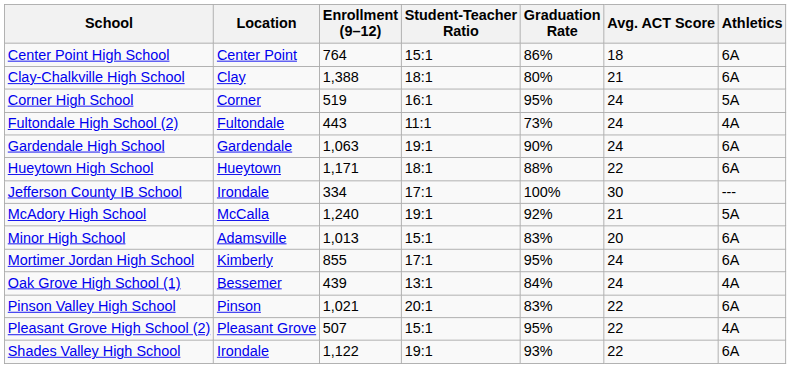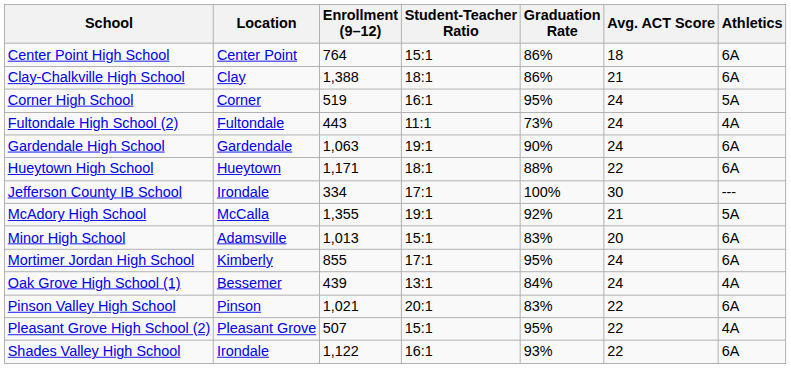 <table class="wikitable">
 <tr>
 <th>School</th>
 <th>Location</th>
 <th>Enrollment<br>(9–12)</th>
 <th>Student-Teacher<br>Ratio</th>
 <th>Graduation<br>Rate</th>
 <th>Avg. ACT Score</th>
 <th>Athletics</th>
 </tr>
 <tr>
 <td><a href='#'>Center Point High School</a></td>
 <td><a href='#'>Center Point</a></td>
 <td>764</td>
 <td>15:1</td>
 <td>86%</td>
 <td>18</td>
 <td>6A</td>
 </tr>
 <tr>
 <td><a href='#'>Clay-Chalkville High School</a></td>
 <td><a href='#'>Clay</a></td>
 <td>1,388</td>
 <td>18:1</td>
-<td>80%</td>
+<td>86%</td>
 <td>21</td>
 <td>6A</td>
 </tr>
 <tr>
 <td><a href='#'>Corner High School</a></td>
 <td><a href='#'>Corner</a></td>
 <td>519</td>
 <td>16:1</td>
 <td>95%</td>
 <td>24</td>
 <td>5A</td>
 </tr>
 <tr>
 <td><a href='#'>Fultondale High School (2)</a></td>
 <td><a href='#'>Fultondale</a></td>
 <td>443</td>
 <td>11:1</td>
 <td>73%</td>
 <td>24</td>
 <td>4A</td>
 </tr>
 <tr>
 <td><a href='#'>Gardendale High School</a></td>
 <td><a href='#'>Gardendale</a></td>
 <td>1,063</td>
 <td>19:1</td>
 <td>90%</td>
 <td>24</td>
 <td>6A</td>
 </tr>
 <tr>
 <td><a href='#'>Hueytown High School</a></td>
 <td><a href='#'>Hueytown</a></td>
 <td>1,171</td>
 <td>18:1</td>
 <td>88%</td>
 <td>22</td>
 <td>6A</td>
 </tr>
 <tr>
 <td><a href='#'>Jefferson County IB School</a></td>
 <td><a href='#'>Irondale</a></td>
 <td>334</td>
 <td>17:1</td>
 <td>100%</td>
 <td>30</td>
 <td>---</td>
 </tr>
 <tr>
 <td><a href='#'>McAdory High School</a></td>
 <td><a href='#'>McCalla</a></td>
-<td>1,240</td>
+<td>1,355</td>
 <td>19:1</td>
 <td>92%</td>
 <td>21</td>
 <td>5A</td>
 </tr>
 <tr>
 <td><a href='#'>Minor High School</a></td>
 <td><a href='#'>Adamsville</a></td>
 <td>1,013</td>
 <td>15:1</td>
 <td>83%</td>
 <td>20</td>
 <td>6A</td>
 </tr>
 <tr>
 <td><a href='#'>Mortimer Jordan High School</a></td>
 <td><a href='#'>Kimberly</a></td>
 <td>855</td>
 <td>17:1</td>
 <td>95%</td>
 <td>24</td>
 <td>6A</td>
 </tr>
 <tr>
 <td><a href='#'>Oak Grove High School (1)</a></td>
 <td><a href='#'>Bessemer</a></td>
 <td>439</td>
 <td>13:1</td>
 <td>84%</td>
 <td>24</td>
 <td>4A</td>
 </tr>
 <tr>
 <td><a href='#'>Pinson Valley High School</a></td>
 <td><a href='#'>Pinson</a></td>
 <td>1,021</td>
 <td>20:1</td>
 <td>83%</td>
 <td>22</td>
 <td>6A</td>
 </tr>
 <tr>
 <td><a href='#'>Pleasant Grove High School (2)</a></td>
 <td><a href='#'>Pleasant Grove</a></td>
 <td>507</td>
 <td>15:1</td>
 <td>95%</td>
 <td>22</td>
 <td>4A</td>
 </tr>
 <tr>
 <td><a href='#'>Shades Valley High School</a></td>
 <td><a href='#'>Irondale</a></td>
 <td>1,122</td>
-<td>19:1</td>
+<td>16:1</td>
 <td>93%</td>
 <td>22</td>
 <td>6A</td>
 </tr>
 </table>
